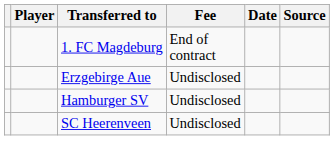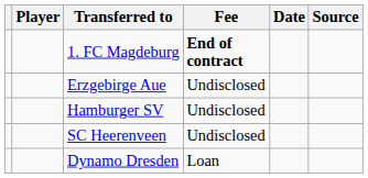 <table class="wikitable plainrowheaders sortable">
 <tr>
 <th></th>
 <th scope="col">Player</th>
 <th>Transferred to</th>
 <th style="width: 80px;">Fee</th>
 <th scope="col">Date</th>
 <th scope="col">Source</th>
 </tr>
 <tr>
 <td align="center"></td>
 <td></td>
 <td> <a href='#'>1. FC Magdeburg</a></td>
-<td>End of contract</td>
+<td><strong>End of contract</strong></td>
 <td></td>
 <td></td>
 </tr>
 <tr>
 <td align="center"></td>
 <td> </td>
 <td> <a href='#'>Erzgebirge Aue</a></td>
 <td>Undisclosed</td>
 <td></td>
 <td></td>
 </tr>
 <tr>
 <td align="center"></td>
 <td> </td>
 <td> <a href='#'>Hamburger SV</a></td>
 <td>Undisclosed</td>
 <td></td>
 <td></td>
 </tr>
 <tr>
 <td align="center"></td>
 <td> </td>
 <td> <a href='#'>SC Heerenveen</a></td>
 <td>Undisclosed</td>
 <td></td>
 <td></td>
 </tr>
+<tr>
+<td align="center"></td>
+<td> </td>
+<td> <a href='#'>Dynamo Dresden</a></td>
+<td>Loan</td>
+<td></td>
+<td></td>
+</tr>
 </table>
